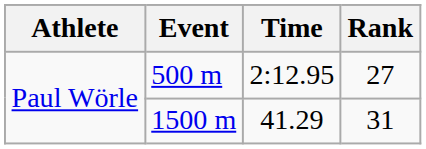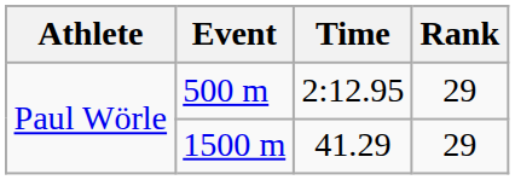 <table class="wikitable" style="font-size:90%">
 <tr>
 <th>Athlete</th>
 <th>Event</th>
 <th>Time</th>
 <th>Rank</th>
 </tr>
 <tr align="center">
 <td align="left" rowspan=2><a href='#'>Paul Wörle</a></td>
 <td align=left><a href='#'>500 m</a></td>
 <td>2:12.95</td>
-<td>27</td>
+<td>29</td>
 </tr>
 <tr align=center>
 <td align=left><a href='#'>1500 m</a></td>
 <td>41.29</td>
-<td>31</td>
+<td>29</td>
 </tr>
 </table>
